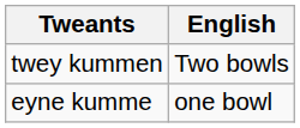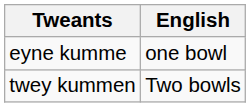 <table class="wikitable">
 <tr>
 <th>Tweants</th>
 <th>English</th>
 </tr>
 <tr>
+<td>eyne kumme</td>
+<td>one bowl</td>
+</tr>
+<tr>
 <td>twey kummen</td>
 <td>Two bowls</td>
 </tr>
-<tr>
-<td>eyne kumme</td>
-<td>one bowl</td>
-</tr>
 </table>
